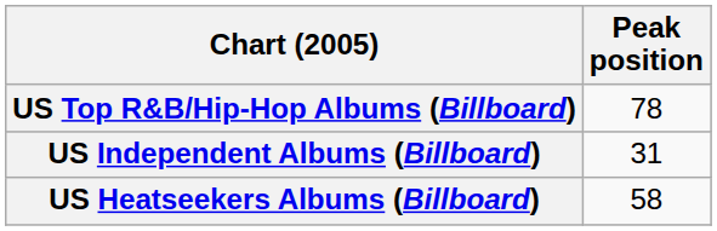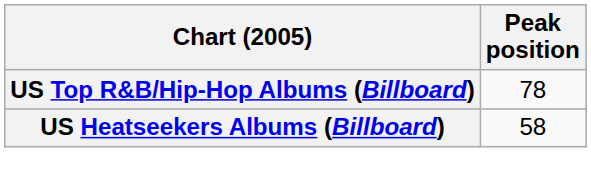 <table class="wikitable sortable plainrowheaders" style="text-align:center">
 <tr>
 <th scope="col">Chart (2005)</th>
 <th scope="col">Peak<br>position</th>
 </tr>
 <tr>
 <th scope="row">US <a href='#'>Top R&B/Hip-Hop Albums</a> (<em><a href='#'>Billboard</a></em>)</th>
 <td>78</td>
 </tr>
 <tr>
-<th scope="row">US <a href='#'>Independent Albums</a> (<em><a href='#'>Billboard</a></em>)</th>
-<td>31</td>
-</tr>
-<tr>
 <th scope="row">US <a href='#'>Heatseekers Albums</a> (<em><a href='#'>Billboard</a></em>)</th>
 <td>58</td>
 </tr>
 </table>
